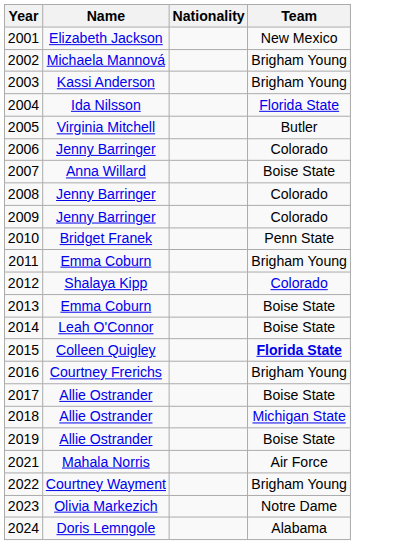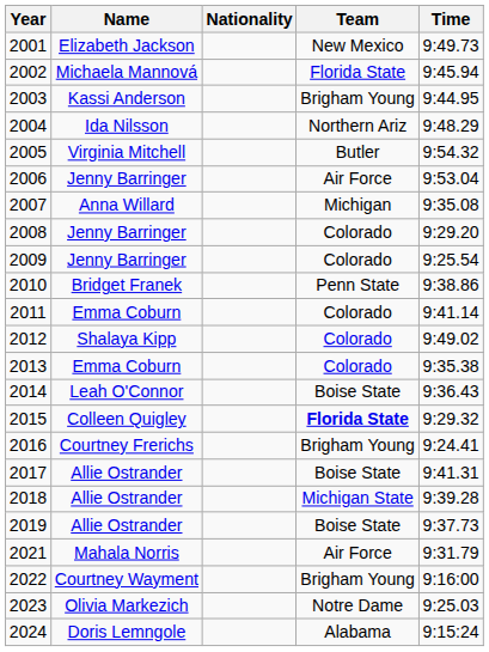 <table class="wikitable sortable" style="font-size:90%; text-align: center;">
 <tr>
 <th>Year</th>
 <th>Name</th>
 <th>Nationality</th>
 <th>Team</th>
+<th>Time</th>
 </tr>
 <tr>
 <td>2001</td>
 <td><a href='#'>Elizabeth Jackson</a></td>
 <td></td>
 <td>New Mexico</td>
+<td>9:49.73</td>
 </tr>
 <tr>
 <td>2002</td>
 <td><a href='#'>Michaela Mannová</a></td>
 <td></td>
-<td>Brigham Young</td>
+<td><a href='#'>Florida State</a></td>
+<td>9:45.94</td>
 </tr>
 <tr>
 <td>2003</td>
 <td><a href='#'>Kassi Anderson</a></td>
 <td></td>
 <td>Brigham Young</td>
+<td>9:44.95</td>
 </tr>
 <tr>
 <td>2004</td>
 <td><a href='#'>Ida Nilsson</a></td>
 <td></td>
-<td><a href='#'>Florida State</a></td>
+<td>Northern Ariz</td>
+<td>9:48.29</td>
 </tr>
 <tr>
 <td>2005</td>
 <td><a href='#'>Virginia Mitchell</a></td>
 <td></td>
 <td>Butler</td>
+<td>9:54.32</td>
 </tr>
 <tr>
 <td>2006</td>
 <td><a href='#'>Jenny Barringer</a></td>
 <td></td>
-<td>Colorado</td>
+<td>Air Force</td>
+<td>9:53.04</td>
 </tr>
 <tr>
 <td>2007</td>
 <td><a href='#'>Anna Willard</a></td>
 <td></td>
-<td>Boise State</td>
+<td>Michigan</td>
+<td>9:35.08</td>
 </tr>
 <tr>
 <td>2008</td>
 <td><a href='#'>Jenny Barringer</a></td>
 <td></td>
 <td>Colorado</td>
+<td>9:29.20</td>
 </tr>
 <tr>
 <td>2009</td>
 <td><a href='#'>Jenny Barringer</a></td>
 <td></td>
 <td>Colorado</td>
+<td>9:25.54</td>
 </tr>
 <tr>
 <td>2010</td>
 <td><a href='#'>Bridget Franek</a></td>
 <td></td>
 <td>Penn State</td>
+<td>9:38.86</td>
 </tr>
 <tr>
 <td>2011</td>
 <td><a href='#'>Emma Coburn</a></td>
 <td></td>
-<td>Brigham Young</td>
+<td>Colorado</td>
+<td>9:41.14</td>
 </tr>
 <tr>
 <td>2012</td>
 <td><a href='#'>Shalaya Kipp</a></td>
 <td></td>
 <td><a href='#'>Colorado</a></td>
+<td>9:49.02</td>
 </tr>
 <tr>
 <td>2013</td>
 <td><a href='#'>Emma Coburn</a></td>
 <td></td>
-<td>Boise State</td>
+<td><a href='#'>Colorado</a></td>
+<td>9:35.38</td>
 </tr>
 <tr>
 <td>2014</td>
 <td><a href='#'>Leah O'Connor</a></td>
 <td></td>
 <td>Boise State</td>
+<td>9:36.43</td>
 </tr>
 <tr>
 <td>2015</td>
 <td><a href='#'>Colleen Quigley</a></td>
 <td></td>
 <td><strong><a href='#'>Florida State</a></strong></td>
+<td>9:29.32</td>
 </tr>
 <tr>
 <td>2016</td>
 <td><a href='#'>Courtney Frerichs</a></td>
 <td></td>
 <td>Brigham Young</td>
+<td>9:24.41</td>
 </tr>
 <tr>
 <td>2017</td>
 <td><a href='#'>Allie Ostrander</a></td>
 <td></td>
 <td>Boise State</td>
+<td>9:41.31</td>
 </tr>
 <tr>
 <td>2018</td>
 <td><a href='#'>Allie Ostrander</a></td>
 <td></td>
 <td><a href='#'>Michigan State</a></td>
+<td>9:39.28</td>
 </tr>
 <tr>
 <td>2019</td>
 <td><a href='#'>Allie Ostrander</a></td>
 <td></td>
 <td>Boise State</td>
+<td>9:37.73</td>
 </tr>
 <tr>
 <td>2021</td>
 <td><a href='#'>Mahala Norris</a></td>
 <td></td>
 <td>Air Force</td>
+<td>9:31.79</td>
 </tr>
 <tr>
 <td>2022</td>
 <td><a href='#'>Courtney Wayment</a></td>
 <td></td>
 <td>Brigham Young</td>
+<td>9:16:00</td>
 </tr>
 <tr>
 <td>2023</td>
 <td><a href='#'>Olivia Markezich</a></td>
 <td></td>
 <td>Notre Dame</td>
+<td>9:25.03</td>
 </tr>
 <tr>
 <td>2024</td>
 <td><a href='#'>Doris Lemngole</a></td>
 <td></td>
 <td>Alabama</td>
+<td>9:15:24</td>
 </tr>
 </table>
